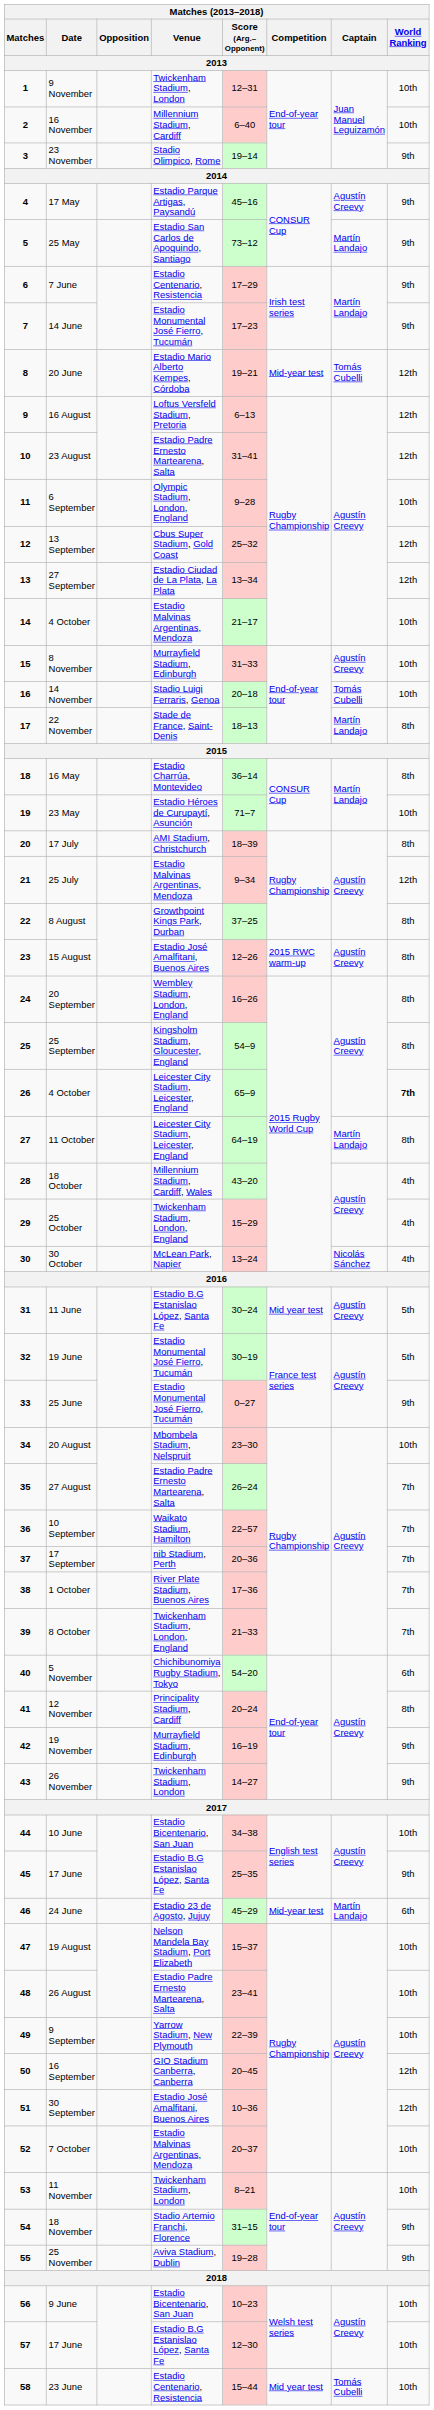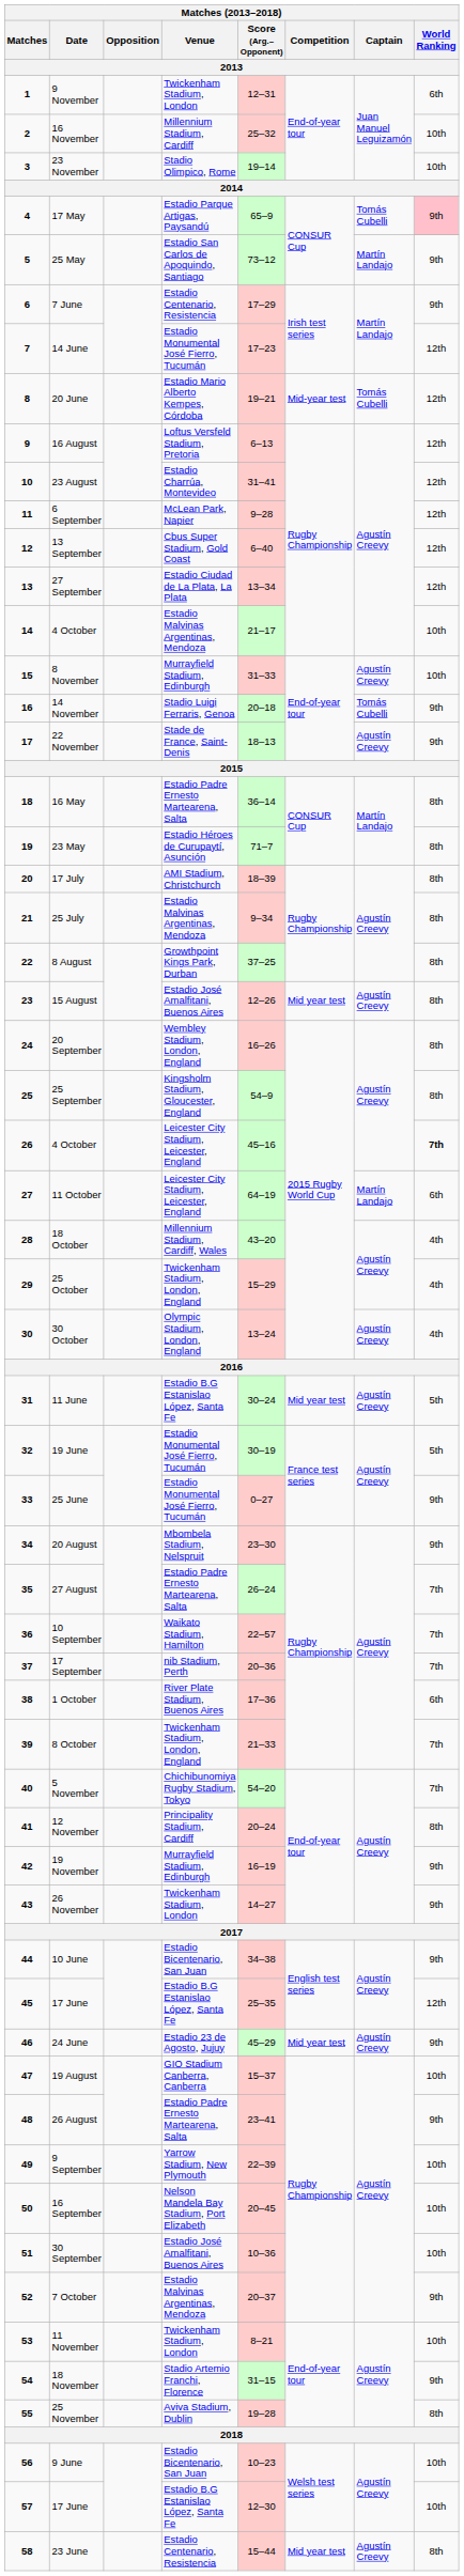 <table class="wikitable collapsible collapsed" style="width:100%">
 <tr>
 <th colspan=8>Matches (2013–2018)</th>
 </tr>
 <tr>
 <th>Matches</th>
 <th>Date</th>
 <th>Opposition</th>
 <th>Venue</th>
 <th>Score<br><small>(Arg.–Opponent)</small></th>
 <th>Competition</th>
 <th>Captain</th>
 <th><a href='#'>World Ranking</a></th>
 </tr>
 <tr>
 <th colspan=8>2013</th>
 </tr>
 <tr>
 <td align=center><strong>1</strong></td>
 <td>9 November</td>
 <td></td>
 <td><a href='#'>Twickenham Stadium</a>, <a href='#'>London</a></td>
 <td align=center bgcolor=#FFCCCC>12–31</td>
 <td rowspan=3><a href='#'>End-of-year tour</a></td>
 <td rowspan=3><a href='#'>Juan Manuel Leguizamón</a></td>
-<td align=center>10th</td>
+<td align=center>6th</td>
 </tr>
 <tr>
 <td align=center><strong>2</strong></td>
 <td>16 November</td>
 <td></td>
 <td><a href='#'>Millennium Stadium</a>, <a href='#'>Cardiff</a></td>
-<td align=center bgcolor=#FFCCCC>6–40</td>
+<td align=center bgcolor=#FFCCCC>25–32</td>
 <td align=center>10th</td>
 </tr>
 <tr>
 <td align=center><strong>3</strong></td>
 <td>23 November</td>
 <td></td>
 <td><a href='#'>Stadio Olimpico</a>, <a href='#'>Rome</a></td>
 <td align=center bgcolor=#CCFFCC>19–14</td>
-<td align=center>9th</td>
+<td align=center>10th</td>
 </tr>
 <tr>
 <th colspan=8>2014</th>
 </tr>
 <tr>
 <td align=center><strong>4</strong></td>
 <td>17 May</td>
 <td></td>
 <td><a href='#'>Estadio Parque Artigas</a>, <a href='#'>Paysandú</a></td>
-<td align=center bgcolor=#CCFFCC>45–16</td>
+<td align=center bgcolor=#CCFFCC>65–9</td>
 <td rowspan=2><a href='#'>CONSUR Cup</a></td>
-<td><a href='#'>Agustín Creevy</a></td>
-<td align=center>9th</td>
+<td><a href='#'>Tomás Cubelli</a></td>
+<td align=center style="background: pink;">9th</td>
 </tr>
 <tr>
 <td align=center><strong>5</strong></td>
 <td>25 May</td>
 <td></td>
 <td><a href='#'>Estadio San Carlos de Apoquindo</a>, <a href='#'>Santiago</a></td>
 <td align=center bgcolor=#CCFFCC>73–12</td>
 <td><a href='#'>Martín Landajo</a></td>
 <td align=center>9th</td>
 </tr>
 <tr>
 <td align=center><strong>6</strong></td>
 <td>7 June</td>
 <td rowspan=2></td>
 <td><a href='#'>Estadio Centenario</a>, <a href='#'>Resistencia</a></td>
 <td align=center bgcolor=#FFCCCC>17–29</td>
 <td rowspan=2><a href='#'>Irish test series</a></td>
 <td rowspan=2><a href='#'>Martín Landajo</a></td>
 <td align=center>9th</td>
 </tr>
 <tr>
 <td align=center><strong>7</strong></td>
 <td>14 June</td>
 <td><a href='#'>Estadio Monumental José Fierro</a>, <a href='#'>Tucumán</a></td>
 <td align=center bgcolor=#FFCCCC>17–23</td>
-<td align=center>9th</td>
+<td align=center>12th</td>
 </tr>
 <tr>
 <td align=center><strong>8</strong></td>
 <td>20 June</td>
 <td></td>
 <td><a href='#'>Estadio Mario Alberto Kempes</a>, <a href='#'>Córdoba</a></td>
 <td align=center bgcolor=#FFCCCC>19–21</td>
 <td><a href='#'>Mid-year test</a></td>
 <td><a href='#'>Tomás Cubelli</a></td>
 <td align=center>12th</td>
 </tr>
 <tr>
 <td align=center><strong>9</strong></td>
 <td>16 August</td>
 <td rowspan=2></td>
 <td><a href='#'>Loftus Versfeld Stadium</a>, <a href='#'>Pretoria</a></td>
 <td align=center bgcolor=#FFCCCC>6–13</td>
 <td rowspan=6><a href='#'>Rugby Championship</a></td>
 <td rowspan=6><a href='#'>Agustín Creevy</a></td>
 <td align=center>12th</td>
 </tr>
 <tr>
 <td align=center><strong>10</strong></td>
 <td>23 August</td>
-<td><a href='#'>Estadio Padre Ernesto Martearena</a>, <a href='#'>Salta</a></td>
+<td><a href='#'>Estadio Charrúa</a>, <a href='#'>Montevideo</a></td>
 <td align=center bgcolor=#FFCCCC>31–41</td>
 <td align=center>12th</td>
 </tr>
 <tr>
 <td align=center><strong>11</strong></td>
 <td>6 September</td>
 <td></td>
-<td><a href='#'>Olympic Stadium</a>, <a href='#'>London</a>, <a href='#'>England</a></td>
+<td><a href='#'>McLean Park</a>, <a href='#'>Napier</a></td>
 <td align=center bgcolor=#FFCCCC>9–28</td>
-<td align=center>10th</td>
+<td align=center>12th</td>
 </tr>
 <tr>
 <td align=center><strong>12</strong></td>
 <td>13 September</td>
 <td></td>
 <td><a href='#'>Cbus Super Stadium</a>, <a href='#'>Gold Coast</a></td>
-<td align=center bgcolor=#FFCCCC>25–32</td>
+<td align=center bgcolor=#FFCCCC>6–40</td>
 <td align=center>12th</td>
 </tr>
 <tr>
 <td align=center><strong>13</strong></td>
 <td>27 September</td>
 <td></td>
 <td><a href='#'>Estadio Ciudad de La Plata</a>, <a href='#'>La Plata</a></td>
 <td align=center bgcolor=#FFCCCC>13–34</td>
 <td align=center>12th</td>
 </tr>
 <tr>
 <td align=center><strong>14</strong></td>
 <td>4 October</td>
 <td></td>
 <td><a href='#'>Estadio Malvinas Argentinas</a>, <a href='#'>Mendoza</a></td>
 <td align=center bgcolor=#CCFFCC>21–17</td>
 <td align=center>10th</td>
 </tr>
 <tr>
 <td align=center><strong>15</strong></td>
 <td>8 November</td>
 <td></td>
 <td><a href='#'>Murrayfield Stadium</a>, <a href='#'>Edinburgh</a></td>
 <td align=center bgcolor=#FFCCCC>31–33</td>
 <td rowspan=3><a href='#'>End-of-year tour</a></td>
 <td><a href='#'>Agustín Creevy</a></td>
 <td align=center>10th</td>
 </tr>
 <tr>
 <td align=center><strong>16</strong></td>
 <td>14 November</td>
 <td></td>
 <td><a href='#'>Stadio Luigi Ferraris</a>, <a href='#'>Genoa</a></td>
 <td align=center bgcolor=#CCFFCC>20–18</td>
 <td><a href='#'>Tomás Cubelli</a></td>
-<td align=center>10th</td>
+<td align=center>9th</td>
 </tr>
 <tr>
 <td align=center><strong>17</strong></td>
 <td>22 November</td>
 <td></td>
 <td><a href='#'>Stade de France</a>, <a href='#'>Saint-Denis</a></td>
 <td align=center bgcolor=#CCFFCC>18–13</td>
-<td><a href='#'>Martín Landajo</a></td>
-<td align=center>8th</td>
+<td><a href='#'>Agustín Creevy</a></td>
+<td align=center>9th</td>
 </tr>
 <tr>
 <th colspan=8>2015</th>
 </tr>
 <tr>
 <td align=center><strong>18</strong></td>
 <td>16 May</td>
 <td></td>
-<td><a href='#'>Estadio Charrúa</a>, <a href='#'>Montevideo</a></td>
+<td><a href='#'>Estadio Padre Ernesto Martearena</a>, <a href='#'>Salta</a></td>
 <td align=center bgcolor=#CCFFCC>36–14</td>
 <td rowspan=2><a href='#'>CONSUR Cup</a></td>
 <td rowspan=2><a href='#'>Martín Landajo</a></td>
 <td align=center>8th</td>
 </tr>
 <tr>
 <td align=center><strong>19</strong></td>
 <td>23 May</td>
 <td></td>
 <td><a href='#'>Estadio Héroes de Curupaytí</a>, <a href='#'>Asunción</a></td>
 <td align=center bgcolor=#CCFFCC>71–7</td>
-<td align=center>10th</td>
+<td align=center>8th</td>
 </tr>
 <tr>
 <td align=center><strong>20</strong></td>
 <td>17 July</td>
 <td></td>
 <td><a href='#'>AMI Stadium</a>, <a href='#'>Christchurch</a></td>
 <td align=center bgcolor=#FFCCCC>18–39</td>
 <td rowspan=3><a href='#'>Rugby Championship</a></td>
 <td rowspan=3><a href='#'>Agustín Creevy</a></td>
 <td align=center>8th</td>
 </tr>
 <tr>
 <td align=center><strong>21</strong></td>
 <td>25 July</td>
 <td></td>
 <td><a href='#'>Estadio Malvinas Argentinas</a>, <a href='#'>Mendoza</a></td>
 <td align=center bgcolor=#FFCCCC>9–34</td>
-<td align=center>12th</td>
+<td align=center>8th</td>
 </tr>
 <tr>
 <td align=center><strong>22</strong></td>
 <td>8 August</td>
 <td rowspan=2></td>
 <td><a href='#'>Growthpoint Kings Park</a>, <a href='#'>Durban</a></td>
 <td align=center bgcolor=#CCFFCC>37–25</td>
 <td align=center>8th</td>
 </tr>
 <tr>
 <td align=center><strong>23</strong></td>
 <td>15 August</td>
 <td><a href='#'>Estadio José Amalfitani</a>, <a href='#'>Buenos Aires</a></td>
 <td align=center bgcolor=#FFCCCC>12–26</td>
-<td><a href='#'>2015 RWC warm-up</a></td>
+<td><a href='#'>Mid year test</a></td>
 <td><a href='#'>Agustín Creevy</a></td>
 <td align=center>8th</td>
 </tr>
 <tr>
 <td align=center><strong>24</strong></td>
 <td>20 September</td>
 <td></td>
 <td><a href='#'>Wembley Stadium</a>, <a href='#'>London</a>, <a href='#'>England</a></td>
 <td align=center bgcolor=#FFCCCC>16–26</td>
 <td rowspan=7><a href='#'>2015 Rugby World Cup</a></td>
 <td rowspan=3><a href='#'>Agustín Creevy</a></td>
 <td align=center>8th</td>
 </tr>
 <tr>
 <td align=center><strong>25</strong></td>
 <td>25 September</td>
 <td></td>
 <td><a href='#'>Kingsholm Stadium</a>, <a href='#'>Gloucester</a>, <a href='#'>England</a></td>
 <td align=center bgcolor=#CCFFCC>54–9</td>
 <td align=center>8th</td>
 </tr>
 <tr>
 <td align=center><strong>26</strong></td>
 <td>4 October</td>
 <td></td>
 <td><a href='#'>Leicester City Stadium</a>, <a href='#'>Leicester</a>, <a href='#'>England</a></td>
-<td align=center bgcolor=#CCFFCC>65–9</td>
+<td align=center bgcolor=#CCFFCC>45–16</td>
 <td align=center><strong>7th</strong></td>
 </tr>
 <tr>
 <td align=center><strong>27</strong></td>
 <td>11 October</td>
 <td></td>
 <td><a href='#'>Leicester City Stadium</a>, <a href='#'>Leicester</a>, <a href='#'>England</a></td>
 <td align=center bgcolor=#CCFFCC>64–19</td>
 <td><a href='#'>Martín Landajo</a></td>
-<td align=center>8th</td>
+<td align=center>6th</td>
 </tr>
 <tr>
 <td align=center><strong>28</strong></td>
 <td>18 October</td>
 <td></td>
 <td><a href='#'>Millennium Stadium</a>, <a href='#'>Cardiff</a>, <a href='#'>Wales</a></td>
 <td align=center bgcolor=#CCFFCC>43–20</td>
 <td rowspan=2><a href='#'>Agustín Creevy</a></td>
 <td align=center>4th</td>
 </tr>
 <tr>
 <td align=center><strong>29</strong></td>
 <td>25 October</td>
 <td></td>
 <td><a href='#'>Twickenham Stadium</a>, <a href='#'>London</a>, <a href='#'>England</a></td>
 <td align=center bgcolor=#FFCCCC>15–29</td>
 <td align=center>4th</td>
 </tr>
 <tr>
 <td align=center><strong>30</strong></td>
 <td>30 October</td>
 <td></td>
-<td><a href='#'>McLean Park</a>, <a href='#'>Napier</a></td>
+<td><a href='#'>Olympic Stadium</a>, <a href='#'>London</a>, <a href='#'>England</a></td>
 <td align=center bgcolor=#FFCCCC>13–24</td>
-<td><a href='#'>Nicolás Sánchez</a></td>
+<td><a href='#'>Agustín Creevy</a></td>
 <td align=center>4th</td>
 </tr>
 <tr>
 <th colspan=8>2016</th>
 </tr>
 <tr>
 <td align=center><strong>31</strong></td>
 <td>11 June</td>
 <td></td>
 <td><a href='#'>Estadio B.G Estanislao López</a>, <a href='#'>Santa Fe</a></td>
 <td align=center bgcolor=#CCFFCC>30–24</td>
 <td><a href='#'>Mid year test</a></td>
 <td><a href='#'>Agustín Creevy</a></td>
 <td align=center>5th</td>
 </tr>
 <tr>
 <td align=center><strong>32</strong></td>
 <td>19 June</td>
 <td rowspan=2></td>
 <td><a href='#'>Estadio Monumental José Fierro</a>, <a href='#'>Tucumán</a></td>
 <td align=center bgcolor=#CCFFCC>30–19</td>
 <td rowspan=2><a href='#'>France test series</a></td>
 <td rowspan=2><a href='#'>Agustín Creevy</a></td>
 <td align=center>5th</td>
 </tr>
 <tr>
 <td align=center><strong>33</strong></td>
 <td>25 June</td>
 <td><a href='#'>Estadio Monumental José Fierro</a>, <a href='#'>Tucumán</a></td>
 <td align=center bgcolor=#FFCCCC>0–27</td>
 <td align=center>9th</td>
 </tr>
 <tr>
 <td align=center><strong>34</strong></td>
 <td>20 August</td>
 <td rowspan=2></td>
 <td><a href='#'>Mbombela Stadium</a>, <a href='#'>Nelspruit</a></td>
 <td align=center bgcolor=#FFCCCC>23–30</td>
 <td rowspan=6><a href='#'>Rugby Championship</a></td>
 <td rowspan=6><a href='#'>Agustín Creevy</a></td>
-<td align=center>10th</td>
+<td align=center>9th</td>
 </tr>
 <tr>
 <td align=center><strong>35</strong></td>
 <td>27 August</td>
 <td><a href='#'>Estadio Padre Ernesto Martearena</a>, <a href='#'>Salta</a></td>
 <td align=center bgcolor=#CCFFCC>26–24</td>
 <td align=center>7th</td>
 </tr>
 <tr>
 <td align=center><strong>36</strong></td>
 <td>10 September</td>
 <td></td>
 <td><a href='#'>Waikato Stadium</a>, <a href='#'>Hamilton</a></td>
 <td align=center bgcolor=#FFCCCC>22–57</td>
 <td align=center>7th</td>
 </tr>
 <tr>
 <td align=center><strong>37</strong></td>
 <td>17 September</td>
 <td></td>
 <td><a href='#'>nib Stadium</a>, <a href='#'>Perth</a></td>
 <td align=center bgcolor=#FFCCCC>20–36</td>
 <td align=center>7th</td>
 </tr>
 <tr>
 <td align=center><strong>38</strong></td>
 <td>1 October</td>
 <td></td>
 <td><a href='#'>River Plate Stadium</a>, <a href='#'>Buenos Aires</a></td>
 <td align=center bgcolor=#FFCCCC>17–36</td>
-<td align=center>7th</td>
+<td align=center>6th</td>
 </tr>
 <tr>
 <td align=center><strong>39</strong></td>
 <td>8 October</td>
 <td></td>
 <td><a href='#'>Twickenham Stadium</a>, <a href='#'>London</a>, <a href='#'>England</a></td>
 <td align=center bgcolor=#FFCCCC>21–33</td>
 <td align=center>7th</td>
 </tr>
 <tr>
 <td align=center><strong>40</strong></td>
 <td>5 November</td>
 <td></td>
 <td><a href='#'>Chichibunomiya Rugby Stadium</a>, <a href='#'>Tokyo</a></td>
 <td align=center bgcolor=#CCFFCC>54–20</td>
 <td rowspan=4><a href='#'>End-of-year tour</a></td>
 <td rowspan=4><a href='#'>Agustín Creevy</a></td>
-<td align=center>6th</td>
+<td align=center>7th</td>
 </tr>
 <tr>
 <td align=center><strong>41</strong></td>
 <td>12 November</td>
 <td></td>
 <td><a href='#'>Principality Stadium</a>, <a href='#'>Cardiff</a></td>
 <td align=center bgcolor=#FFCCCC>20–24</td>
 <td align=center>8th</td>
 </tr>
 <tr>
 <td align=center><strong>42</strong></td>
 <td>19 November</td>
 <td></td>
 <td><a href='#'>Murrayfield Stadium</a>, <a href='#'>Edinburgh</a></td>
 <td align=center bgcolor=#FFCCCC>16–19</td>
 <td align=center>9th</td>
 </tr>
 <tr>
 <td align=center><strong>43</strong></td>
 <td>26 November</td>
 <td></td>
 <td><a href='#'>Twickenham Stadium</a>, <a href='#'>London</a></td>
 <td align=center bgcolor=#FFCCCC>14–27</td>
 <td align=center>9th</td>
 </tr>
 <tr>
 <th colspan=8>2017</th>
 </tr>
 <tr>
 <td align=center><strong>44</strong></td>
 <td>10 June</td>
 <td rowspan=2></td>
 <td><a href='#'>Estadio Bicentenario</a>, <a href='#'>San Juan</a></td>
 <td align=center bgcolor=#FFCCCC>34–38</td>
 <td rowspan=2><a href='#'>English test series</a></td>
 <td rowspan=2><a href='#'>Agustín Creevy</a></td>
-<td align=center>10th</td>
+<td align=center>9th</td>
 </tr>
 <tr>
 <td align=center><strong>45</strong></td>
 <td>17 June</td>
 <td><a href='#'>Estadio B.G Estanislao López</a>, <a href='#'>Santa Fe</a></td>
 <td align=center bgcolor=#FFCCCC>25–35</td>
-<td align=center>9th</td>
+<td align=center>12th</td>
 </tr>
 <tr>
 <td align=center><strong>46</strong></td>
 <td>24 June</td>
 <td></td>
 <td><a href='#'>Estadio 23 de Agosto</a>, <a href='#'>Jujuy</a></td>
 <td align=center bgcolor=#CCFFCC>45–29</td>
-<td><a href='#'>Mid-year test</a></td>
-<td><a href='#'>Martín Landajo</a></td>
-<td align=center>6th</td>
+<td><a href='#'>Mid year test</a></td>
+<td><a href='#'>Agustín Creevy</a></td>
+<td align=center>9th</td>
 </tr>
 <tr>
 <td align=center><strong>47</strong></td>
 <td>19 August</td>
 <td rowspan=2></td>
-<td><a href='#'>Nelson Mandela Bay Stadium</a>, <a href='#'>Port Elizabeth</a></td>
+<td><a href='#'>GIO Stadium Canberra</a>, <a href='#'>Canberra</a></td>
 <td align=center bgcolor=#FFCCCC>15–37</td>
 <td rowspan=6><a href='#'>Rugby Championship</a></td>
 <td rowspan=6><a href='#'>Agustín Creevy</a></td>
 <td align=center>10th</td>
 </tr>
 <tr>
 <td align=center><strong>48</strong></td>
 <td>26 August</td>
 <td><a href='#'>Estadio Padre Ernesto Martearena</a>, <a href='#'>Salta</a></td>
 <td align=center bgcolor=#FFCCCC>23–41</td>
-<td align=center>10th</td>
+<td align=center>9th</td>
 </tr>
 <tr>
 <td align=center><strong>49</strong></td>
 <td>9 September</td>
 <td></td>
 <td><a href='#'>Yarrow Stadium</a>, <a href='#'>New Plymouth</a></td>
 <td align=center bgcolor=#FFCCCC>22–39</td>
 <td align=center>10th</td>
 </tr>
 <tr>
 <td align=center><strong>50</strong></td>
 <td>16 September</td>
 <td></td>
-<td><a href='#'>GIO Stadium Canberra</a>, <a href='#'>Canberra</a></td>
+<td><a href='#'>Nelson Mandela Bay Stadium</a>, <a href='#'>Port Elizabeth</a></td>
 <td align=center bgcolor=#FFCCCC>20–45</td>
-<td align=center>12th</td>
+<td align=center>10th</td>
 </tr>
 <tr>
 <td align=center><strong>51</strong></td>
 <td>30 September</td>
 <td></td>
 <td><a href='#'>Estadio José Amalfitani</a>, <a href='#'>Buenos Aires</a></td>
 <td align=center bgcolor=#FFCCCC>10–36</td>
-<td align=center>12th</td>
+<td align=center>10th</td>
 </tr>
 <tr>
 <td align=center><strong>52</strong></td>
 <td>7 October</td>
 <td></td>
 <td><a href='#'>Estadio Malvinas Argentinas</a>, <a href='#'>Mendoza</a></td>
 <td align=center bgcolor=#FFCCCC>20–37</td>
-<td align=center>10th</td>
+<td align=center>9th</td>
 </tr>
 <tr>
 <td align=center><strong>53</strong></td>
 <td>11 November</td>
 <td></td>
 <td><a href='#'>Twickenham Stadium</a>, <a href='#'>London</a></td>
 <td align=center bgcolor=#FFCCCC>8–21</td>
 <td rowspan=3><a href='#'>End-of-year tour</a></td>
 <td rowspan=3><a href='#'>Agustín Creevy</a></td>
 <td align=center>10th</td>
 </tr>
 <tr>
 <td align=center><strong>54</strong></td>
 <td>18 November</td>
 <td></td>
 <td><a href='#'>Stadio Artemio Franchi</a>, <a href='#'>Florence</a></td>
 <td align=center bgcolor=#CCFFCC>31–15</td>
 <td align=center>9th</td>
 </tr>
 <tr>
 <td align=center><strong>55</strong></td>
 <td>25 November</td>
 <td></td>
 <td><a href='#'>Aviva Stadium</a>, <a href='#'>Dublin</a></td>
 <td align=center bgcolor=#FFCCCC>19–28</td>
-<td align=center>9th</td>
+<td align=center>8th</td>
 </tr>
 <tr>
 <th colspan=8>2018</th>
 </tr>
 <tr>
 <td align=center><strong>56</strong></td>
 <td>9 June</td>
 <td rowspan=2></td>
 <td><a href='#'>Estadio Bicentenario</a>, <a href='#'>San Juan</a></td>
 <td align=center bgcolor=#FFCCCC>10–23</td>
 <td rowspan=2><a href='#'>Welsh test series</a></td>
 <td rowspan=2><a href='#'>Agustín Creevy</a></td>
 <td align=center>10th</td>
 </tr>
 <tr>
 <td align=center><strong>57</strong></td>
 <td>17 June</td>
 <td><a href='#'>Estadio B.G Estanislao López</a>, <a href='#'>Santa Fe</a></td>
 <td align=center bgcolor=#FFCCCC>12–30</td>
 <td align=center>10th</td>
 </tr>
 <tr>
 <td align=center><strong>58</strong></td>
 <td>23 June</td>
 <td></td>
 <td><a href='#'>Estadio Centenario</a>, <a href='#'>Resistencia</a></td>
 <td align=center bgcolor=#FFCCCC>15–44</td>
 <td><a href='#'>Mid year test</a></td>
-<td><a href='#'>Tomás Cubelli</a></td>
-<td align=center>10th</td>
+<td><a href='#'>Agustín Creevy</a></td>
+<td align=center>8th</td>
 </tr>
 </table>
